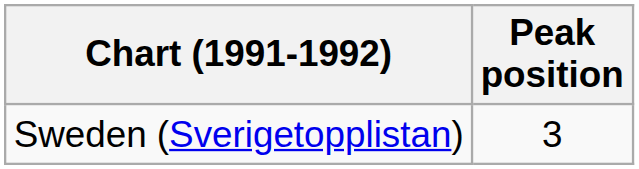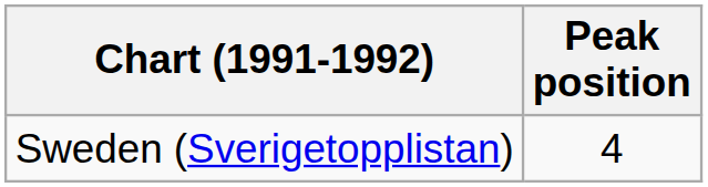 <table class="wikitable">
 <tr>
 <th>Chart (1991-1992)</th>
 <th>Peak<br>position</th>
 </tr>
 <tr>
 <td>Sweden (<a href='#'>Sverigetopplistan</a>)</td>
-<td align="center">3</td>
+<td align="center">4</td>
 </tr>
 </table>
